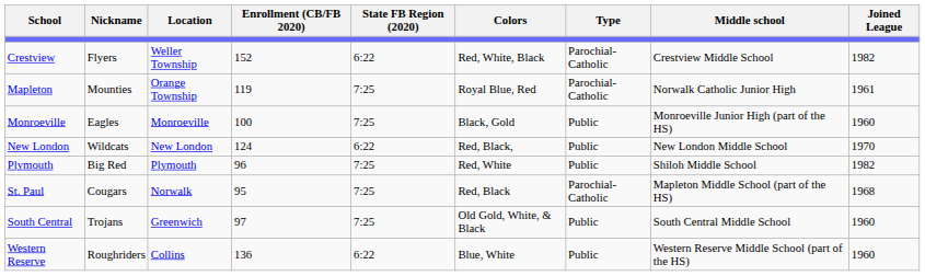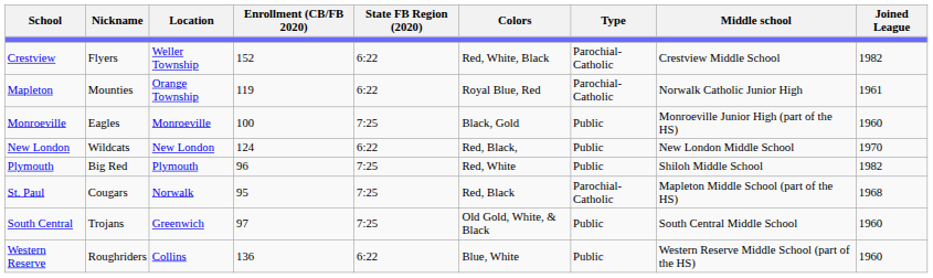 <table class="wikitable sortable">
 <tr>
 <th>School</th>
 <th>Nickname</th>
 <th>Location</th>
 <th>Enrollment (CB/FB 2020)</th>
 <th>State FB Region (2020)</th>
 <th>Colors</th>
 <th>Type</th>
 <th>Middle school</th>
 <th>Joined League</th>
 </tr>
 <tr>
 <th colspan="9" style="background:#676AFE;"></th>
 </tr>
 <tr>
 <td><a href='#'>Crestview</a></td>
 <td>Flyers</td>
 <td><a href='#'>Weller Township</a></td>
 <td>152</td>
 <td>6:22</td>
 <td>Red, White, Black <br>   </td>
 <td>Parochial-Catholic</td>
 <td>Crestview Middle School</td>
 <td>1982</td>
 </tr>
 <tr>
 <td><a href='#'>Mapleton</a></td>
 <td>Mounties</td>
 <td><a href='#'>Orange Township</a></td>
 <td>119</td>
-<td>7:25</td>
+<td>6:22</td>
 <td>Royal Blue, Red<br> </td>
 <td>Parochial-Catholic</td>
 <td>Norwalk Catholic Junior High</td>
 <td>1961</td>
 </tr>
 <tr>
 <td><a href='#'>Monroeville</a></td>
 <td>Eagles</td>
 <td><a href='#'>Monroeville</a></td>
 <td>100</td>
 <td>7:25</td>
 <td>Black, Gold<br> </td>
 <td>Public</td>
 <td>Monroeville Junior High (part of the HS)</td>
 <td>1960</td>
 </tr>
 <tr>
 <td><a href='#'>New London</a></td>
 <td>Wildcats</td>
 <td><a href='#'>New London</a></td>
 <td>124</td>
 <td>6:22</td>
 <td>Red, Black,<br> </td>
 <td>Public</td>
 <td>New London Middle School</td>
 <td>1970</td>
 </tr>
 <tr>
 <td><a href='#'>Plymouth</a></td>
 <td>Big Red</td>
 <td><a href='#'>Plymouth</a></td>
 <td>96</td>
 <td>7:25</td>
 <td>Red, White<br> </td>
 <td>Public</td>
 <td>Shiloh Middle School</td>
 <td>1982</td>
 </tr>
 <tr>
 <td><a href='#'>St. Paul</a></td>
 <td>Cougars</td>
 <td><a href='#'>Norwalk</a></td>
 <td>95</td>
 <td>7:25</td>
 <td>Red, Black<br> </td>
 <td>Parochial-Catholic</td>
 <td>Mapleton Middle School (part of the HS)</td>
 <td>1968</td>
 </tr>
 <tr>
 <td><a href='#'>South Central</a></td>
 <td>Trojans</td>
 <td><a href='#'>Greenwich</a></td>
 <td>97</td>
 <td>7:25</td>
 <td>Old Gold, White, & Black<br>  </td>
 <td>Public</td>
 <td>South Central Middle School</td>
 <td>1960</td>
 </tr>
 <tr>
 <td><a href='#'>Western Reserve</a></td>
 <td>Roughriders</td>
 <td><a href='#'>Collins</a></td>
 <td>136</td>
 <td>6:22</td>
 <td>Blue, White<br> </td>
 <td>Public</td>
 <td>Western Reserve Middle School (part of the HS)</td>
 <td>1960</td>
 </tr>
 </table>
